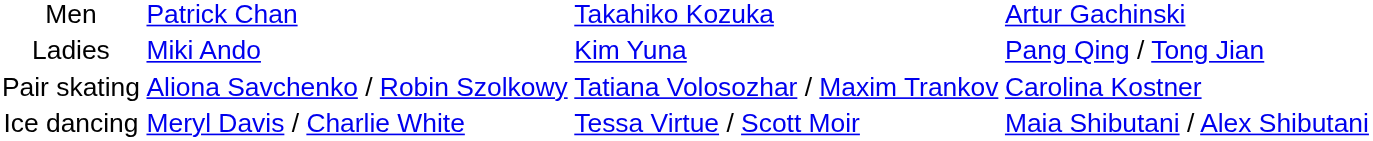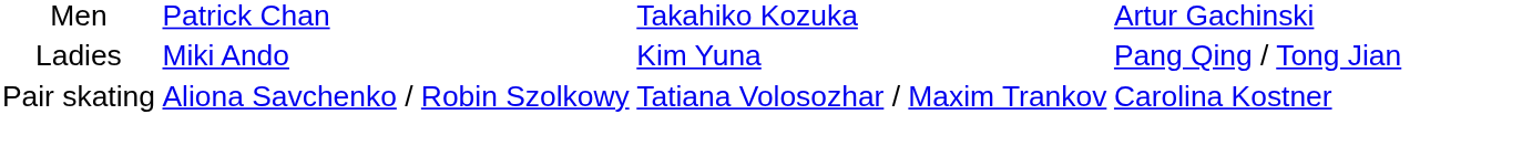 <table>
 <tr>
 <td align="center">Men</td>
 <td> <a href='#'>Patrick Chan</a></td>
 <td> <a href='#'>Takahiko Kozuka</a></td>
 <td> <a href='#'>Artur Gachinski</a></td>
 </tr>
 <tr>
 <td align="center">Ladies</td>
 <td> <a href='#'>Miki Ando</a></td>
 <td> <a href='#'>Kim Yuna</a></td>
 <td> <a href='#'>Pang Qing</a> / <a href='#'>Tong Jian</a></td>
 </tr>
 <tr>
 <td align="center">Pair skating</td>
 <td> <a href='#'>Aliona Savchenko</a> / <a href='#'>Robin Szolkowy</a></td>
 <td> <a href='#'>Tatiana Volosozhar</a> / <a href='#'>Maxim Trankov</a></td>
 <td> <a href='#'>Carolina Kostner</a></td>
 </tr>
-<tr>
-<td align="center">Ice dancing</td>
-<td> <a href='#'>Meryl Davis</a> / <a href='#'>Charlie White</a></td>
-<td> <a href='#'>Tessa Virtue</a> / <a href='#'>Scott Moir</a></td>
-<td> <a href='#'>Maia Shibutani</a> / <a href='#'>Alex Shibutani</a></td>
-</tr>
 </table>
